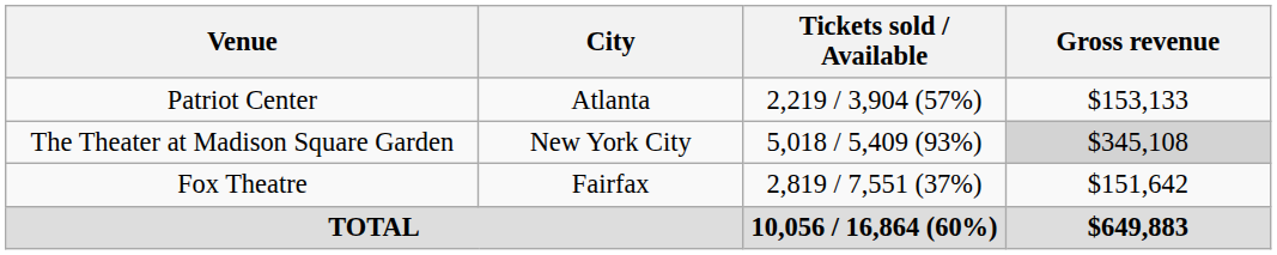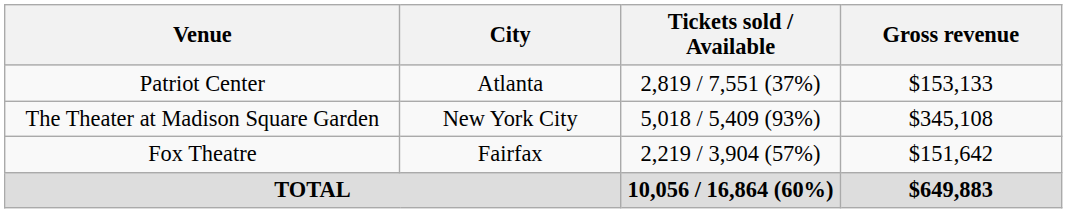 <table class="wikitable" style="text-align:center">
 <tr>
 <th style="width:275px;">Venue</th>
 <th style="width:150px;">City</th>
 <th style="width:150px;">Tickets sold / Available</th>
 <th style="width:150px;">Gross revenue</th>
 </tr>
 <tr>
 <td>Patriot Center</td>
 <td>Atlanta</td>
-<td>2,219 / 3,904 (57%)</td>
+<td>2,819 / 7,551 (37%)</td>
 <td>$153,133</td>
 </tr>
 <tr>
 <td>The Theater at Madison Square Garden</td>
 <td>New York City</td>
 <td>5,018 / 5,409 (93%)</td>
-<td style="background: lightgrey;">$345,108</td>
+<td>$345,108</td>
 </tr>
 <tr>
 <td>Fox Theatre</td>
 <td>Fairfax</td>
-<td>2,819 / 7,551 (37%)</td>
+<td>2,219 / 3,904 (57%)</td>
 <td>$151,642</td>
 </tr>
 <tr style="background:#ddd;">
 <td colspan="2"><strong>TOTAL</strong></td>
 <td><strong>10,056 / 16,864 (60%)</strong></td>
 <td><strong>$649,883</strong></td>
 </tr>
 </table>
